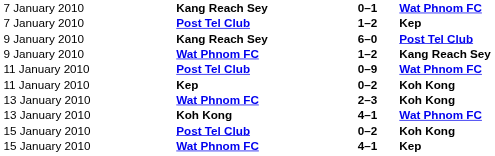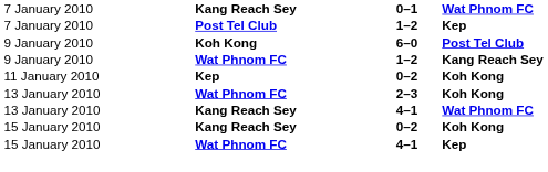 <table width=50% cellspacing=1>
 <tr>
 <th></th>
 <th></th>
 <th></th>
 </tr>
 <tr>
 <td>7 January 2010</td>
 <td align=left><strong>Kang Reach Sey</strong></td>
 <td align=left><strong>0–1</strong></td>
 <td><strong><a href='#'>Wat Phnom FC</a></strong></td>
 </tr>
 <tr>
 <td>7 January 2010</td>
 <td align=left><strong><a href='#'>Post Tel Club</a></strong></td>
 <td align=left><strong>1–2</strong></td>
 <td><strong>Kep</strong></td>
 </tr>
 <tr>
 <td>9 January 2010</td>
-<td align=left><strong>Kang Reach Sey</strong></td>
+<td align=left><strong>Koh Kong</strong></td>
 <td align=left><strong>6–0</strong></td>
 <td><strong><a href='#'>Post Tel Club</a></strong></td>
 </tr>
 <tr>
 <td>9 January 2010</td>
 <td align=left><strong><a href='#'>Wat Phnom FC</a></strong></td>
 <td align=left><strong>1–2</strong></td>
 <td><strong>Kang Reach Sey</strong></td>
-</tr>
-<tr>
-<td>11 January 2010</td>
-<td align=left><strong><a href='#'>Post Tel Club</a></strong></td>
-<td align=left><strong>0–9</strong></td>
-<td><strong><a href='#'>Wat Phnom FC</a></strong></td>
 </tr>
 <tr>
 <td>11 January 2010</td>
 <td align=left><strong>Kep</strong></td>
 <td align=left><strong>0–2</strong></td>
 <td><strong>Koh Kong</strong></td>
 </tr>
 <tr>
 <td>13 January 2010</td>
 <td align=left><strong><a href='#'>Wat Phnom FC</a></strong></td>
 <td align=left><strong>2–3</strong></td>
 <td><strong>Koh Kong</strong></td>
 </tr>
 <tr>
 <td>13 January 2010</td>
-<td align=left><strong>Koh Kong</strong></td>
+<td align=left><strong>Kang Reach Sey</strong></td>
 <td align=left><strong>4–1</strong></td>
 <td><strong><a href='#'>Wat Phnom FC</a></strong></td>
 </tr>
 <tr>
 <td>15 January 2010</td>
-<td align=left><strong><a href='#'>Post Tel Club</a></strong></td>
+<td align=left><strong>Kang Reach Sey</strong></td>
 <td align=left><strong>0–2</strong></td>
 <td><strong>Koh Kong</strong></td>
 </tr>
 <tr>
 <td>15 January 2010</td>
 <td align=left><strong><a href='#'>Wat Phnom FC</a></strong></td>
 <td align=left><strong>4–1</strong></td>
 <td><strong>Kep</strong></td>
 </tr>
 </table>
